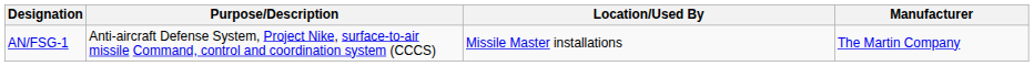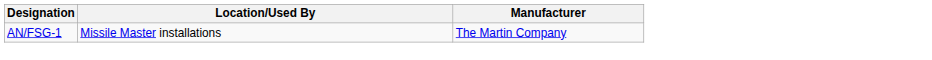 <table class="wikitable sortable">
 <tr>
 <th scope="col">Designation</th>
-<th scope="col" style="width: 500px;">Purpose/Description</th>
 <th scope="col" style="width: 500px;">Location/Used By</th>
 <th scope="col" style="width: 250px;">Manufacturer</th>
 </tr>
 <tr>
 <td><a href='#'>AN/FSG-1</a></td>
-<td>Anti-aircraft Defense System, <a href='#'>Project Nike</a>, <a href='#'>surface-to-air missile</a> <a href='#'>Command, control and coordination system</a> (CCCS)</td>
 <td><a href='#'>Missile Master</a> installations</td>
 <td><a href='#'>The Martin Company</a></td>
 </tr>
 </table>
